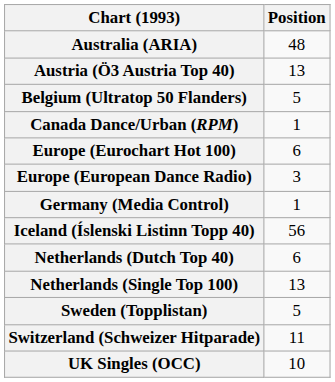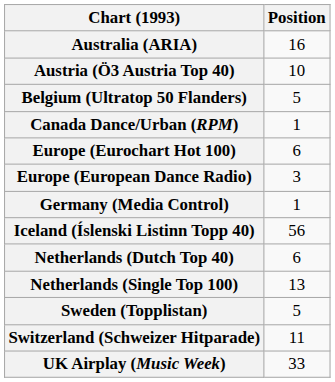 <table class="wikitable sortable plainrowheaders" style="text-align:center">
 <tr>
 <th>Chart (1993)</th>
 <th>Position</th>
 </tr>
 <tr>
 <th scope="row">Australia (ARIA)</th>
-<td>48</td>
+<td>16</td>
 </tr>
 <tr>
 <th scope="row">Austria (Ö3 Austria Top 40)</th>
-<td>13</td>
+<td>10</td>
 </tr>
 <tr>
 <th scope="row">Belgium (Ultratop 50 Flanders)</th>
 <td>5</td>
 </tr>
 <tr>
 <th scope="row">Canada Dance/Urban (<em>RPM</em>)</th>
 <td>1</td>
 </tr>
 <tr>
 <th scope="row">Europe (Eurochart Hot 100)</th>
 <td>6</td>
 </tr>
 <tr>
 <th scope="row">Europe (European Dance Radio)</th>
 <td>3</td>
 </tr>
 <tr>
 <th scope="row">Germany (Media Control)</th>
 <td>1</td>
 </tr>
 <tr>
 <th scope="row">Iceland (Íslenski Listinn Topp 40)</th>
 <td>56</td>
 </tr>
 <tr>
 <th scope="row">Netherlands (Dutch Top 40)</th>
 <td>6</td>
 </tr>
 <tr>
 <th scope="row">Netherlands (Single Top 100)</th>
 <td>13</td>
 </tr>
 <tr>
 <th scope="row">Sweden (Topplistan)</th>
 <td>5</td>
 </tr>
 <tr>
 <th scope="row">Switzerland (Schweizer Hitparade)</th>
 <td>11</td>
 </tr>
 <tr>
-<th scope="row">UK Singles (OCC)</th>
-<td>10</td>
+<th scope="row">UK Airplay (<em>Music Week</em>)</th>
+<td>33</td>
 </tr>
 </table>
